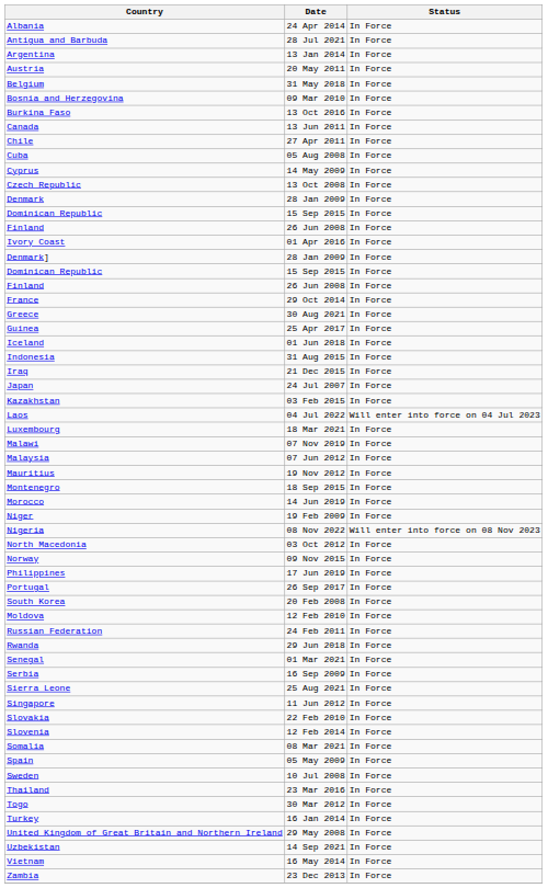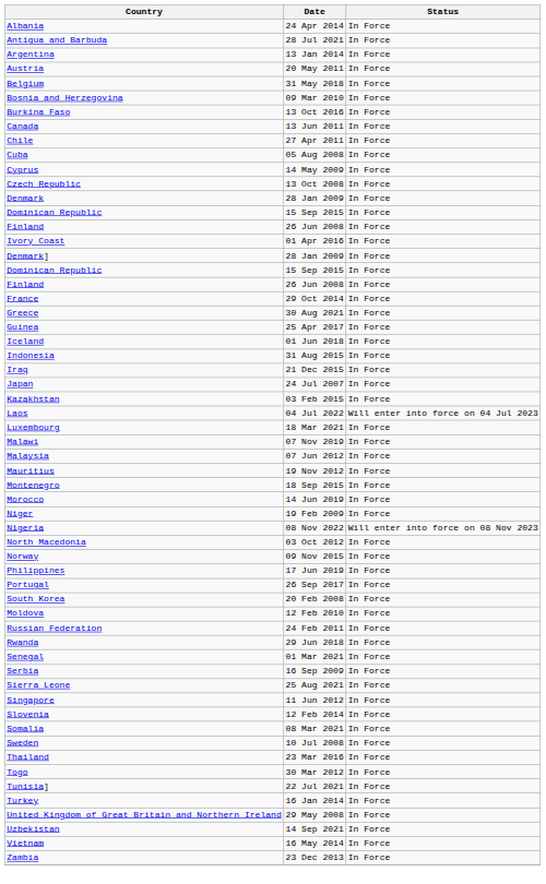 <table class="wikitable">
 <tr>
 <th>Country</th>
 <th>Date</th>
 <th>Status</th>
 </tr>
 <tr>
 <td><a href='#'>Albania</a></td>
 <td>24 Apr 2014</td>
 <td>In Force</td>
 </tr>
 <tr>
 <td><a href='#'>Antigua and Barbuda</a></td>
 <td>28 Jul 2021</td>
 <td>In Force</td>
 </tr>
 <tr>
 <td><a href='#'>Argentina</a></td>
 <td>13 Jan 2014</td>
 <td>In Force</td>
 </tr>
 <tr>
 <td><a href='#'>Austria</a></td>
 <td>20 May 2011</td>
 <td>In Force</td>
 </tr>
 <tr>
 <td><a href='#'>Belgium</a></td>
 <td>31 May 2018</td>
 <td>In Force</td>
 </tr>
 <tr>
 <td><a href='#'>Bosnia and Herzegovina</a></td>
 <td>09 Mar 2010</td>
 <td>In Force</td>
 </tr>
 <tr>
 <td><a href='#'>Burkina Faso</a></td>
 <td>13 Oct 2016</td>
 <td>In Force</td>
 </tr>
 <tr>
 <td><a href='#'>Canada</a></td>
 <td>13 Jun 2011</td>
 <td>In Force</td>
 </tr>
 <tr>
 <td><a href='#'>Chile</a></td>
 <td>27 Apr 2011</td>
 <td>In Force</td>
 </tr>
 <tr>
 <td><a href='#'>Cuba</a></td>
 <td>05 Aug 2008</td>
 <td>In Force</td>
 </tr>
 <tr>
 <td><a href='#'>Cyprus</a></td>
 <td>14 May 2009</td>
 <td>In Force</td>
 </tr>
 <tr>
 <td><a href='#'>Czech Republic</a></td>
 <td>13 Oct 2008</td>
 <td>In Force</td>
 </tr>
 <tr>
 <td><a href='#'>Denmark</a></td>
 <td>28 Jan 2009</td>
 <td>In Force</td>
 </tr>
 <tr>
 <td><a href='#'>Dominican Republic</a></td>
 <td>15 Sep 2015</td>
 <td>In Force</td>
 </tr>
 <tr>
 <td><a href='#'>Finland</a></td>
 <td>26 Jun 2008</td>
 <td>In Force</td>
 </tr>
 <tr>
 <td><a href='#'>Ivory Coast</a></td>
 <td>01 Apr 2016</td>
 <td>In Force</td>
 </tr>
 <tr>
 <td><a href='#'>Denmark</a>]</td>
 <td>28 Jan 2009</td>
 <td>In Force</td>
 </tr>
 <tr>
 <td><a href='#'>Dominican Republic</a></td>
 <td>15 Sep 2015</td>
 <td>In Force</td>
 </tr>
 <tr>
 <td><a href='#'>Finland</a></td>
 <td>26 Jun 2008</td>
 <td>In Force</td>
 </tr>
 <tr>
 <td><a href='#'>France</a></td>
 <td>29 Oct 2014</td>
 <td>In Force</td>
 </tr>
 <tr>
 <td><a href='#'>Greece</a></td>
 <td>30 Aug 2021</td>
 <td>In Force</td>
 </tr>
 <tr>
 <td><a href='#'>Guinea</a></td>
 <td>25 Apr 2017</td>
 <td>In Force</td>
 </tr>
 <tr>
 <td><a href='#'>Iceland</a></td>
 <td>01 Jun 2018</td>
 <td>In Force</td>
 </tr>
 <tr>
 <td><a href='#'>Indonesia</a></td>
 <td>31 Aug 2015</td>
 <td>In Force</td>
 </tr>
 <tr>
 <td><a href='#'>Iraq</a></td>
 <td>21 Dec 2015</td>
 <td>In Force</td>
 </tr>
 <tr>
 <td><a href='#'>Japan</a></td>
 <td>24 Jul 2007</td>
 <td>In Force</td>
 </tr>
 <tr>
 <td><a href='#'>Kazakhstan</a></td>
 <td>03 Feb 2015</td>
 <td>In Force</td>
 </tr>
 <tr>
 <td><a href='#'>Laos</a></td>
 <td>04 Jul 2022</td>
 <td>Will enter into force on 04 Jul 2023</td>
 </tr>
 <tr>
 <td><a href='#'>Luxembourg</a></td>
 <td>18 Mar 2021</td>
 <td>In Force</td>
 </tr>
 <tr>
 <td><a href='#'>Malawi</a></td>
 <td>07 Nov 2019</td>
 <td>In Force</td>
 </tr>
 <tr>
 <td><a href='#'>Malaysia</a></td>
 <td>07 Jun 2012</td>
 <td>In Force</td>
 </tr>
 <tr>
 <td><a href='#'>Mauritius</a></td>
 <td>19 Nov 2012</td>
 <td>In Force</td>
 </tr>
 <tr>
 <td><a href='#'>Montenegro</a></td>
 <td>18 Sep 2015</td>
 <td>In Force</td>
 </tr>
 <tr>
 <td><a href='#'>Morocco</a></td>
 <td>14 Jun 2019</td>
 <td>In Force</td>
 </tr>
 <tr>
 <td><a href='#'>Niger</a></td>
 <td>19 Feb 2009</td>
 <td>In Force</td>
 </tr>
 <tr>
 <td><a href='#'>Nigeria</a></td>
 <td>08 Nov 2022</td>
 <td>Will enter into force on 08 Nov 2023</td>
 </tr>
 <tr>
 <td><a href='#'>North Macedonia</a></td>
 <td>03 Oct 2012</td>
 <td>In Force</td>
 </tr>
 <tr>
 <td><a href='#'>Norway</a></td>
 <td>09 Nov 2015</td>
 <td>In Force</td>
 </tr>
 <tr>
 <td><a href='#'>Philippines</a></td>
 <td>17 Jun 2019</td>
 <td>In Force</td>
 </tr>
 <tr>
 <td><a href='#'>Portugal</a></td>
 <td>26 Sep 2017</td>
 <td>In Force</td>
 </tr>
 <tr>
 <td><a href='#'>South Korea</a></td>
 <td>20 Feb 2008</td>
 <td>In Force</td>
 </tr>
 <tr>
 <td><a href='#'>Moldova</a></td>
 <td>12 Feb 2010</td>
 <td>In Force</td>
 </tr>
 <tr>
 <td><a href='#'>Russian Federation</a></td>
 <td>24 Feb 2011</td>
 <td>In Force</td>
 </tr>
 <tr>
 <td><a href='#'>Rwanda</a></td>
 <td>29 Jun 2018</td>
 <td>In Force</td>
 </tr>
 <tr>
 <td><a href='#'>Senegal</a></td>
 <td>01 Mar 2021</td>
 <td>In Force</td>
 </tr>
 <tr>
 <td><a href='#'>Serbia</a></td>
 <td>16 Sep 2009</td>
 <td>In Force</td>
 </tr>
 <tr>
 <td><a href='#'>Sierra Leone</a></td>
 <td>25 Aug 2021</td>
 <td>In Force</td>
 </tr>
 <tr>
 <td><a href='#'>Singapore</a></td>
 <td>11 Jun 2012</td>
 <td>In Force</td>
 </tr>
 <tr>
-<td><a href='#'>Slovakia</a></td>
-<td>22 Feb 2010</td>
-<td>In Force</td>
-</tr>
-<tr>
 <td><a href='#'>Slovenia</a></td>
 <td>12 Feb 2014</td>
 <td>In Force</td>
 </tr>
 <tr>
 <td><a href='#'>Somalia</a></td>
 <td>08 Mar 2021</td>
-<td>In Force</td>
-</tr>
-<tr>
-<td><a href='#'>Spain</a></td>
-<td>05 May 2009</td>
 <td>In Force</td>
 </tr>
 <tr>
 <td><a href='#'>Sweden</a></td>
 <td>10 Jul 2008</td>
 <td>In Force</td>
 </tr>
 <tr>
 <td><a href='#'>Thailand</a></td>
 <td>23 Mar 2016</td>
 <td>In Force</td>
 </tr>
 <tr>
 <td><a href='#'>Togo</a></td>
 <td>30 Mar 2012</td>
+<td>In Force</td>
+</tr>
+<tr>
+<td><a href='#'>Tunisia</a>]</td>
+<td>22 Jul 2021</td>
 <td>In Force</td>
 </tr>
 <tr>
 <td><a href='#'>Turkey</a></td>
 <td>16 Jan 2014</td>
 <td>In Force</td>
 </tr>
 <tr>
 <td><a href='#'>United Kingdom of Great Britain and Northern Ireland</a></td>
 <td>29 May 2008</td>
 <td>In Force</td>
 </tr>
 <tr>
 <td><a href='#'>Uzbekistan</a></td>
 <td>14 Sep 2021</td>
 <td>In Force</td>
 </tr>
 <tr>
 <td><a href='#'>Vietnam</a></td>
 <td>16 May 2014</td>
 <td>In Force</td>
 </tr>
 <tr>
 <td><a href='#'>Zambia</a></td>
 <td>23 Dec 2013</td>
 <td>In Force</td>
 </tr>
 <tr>
 </tr>
 </table>
